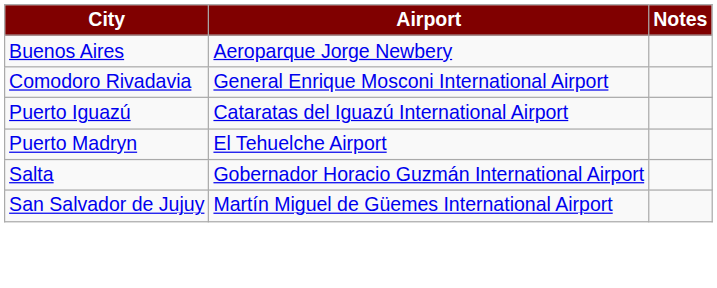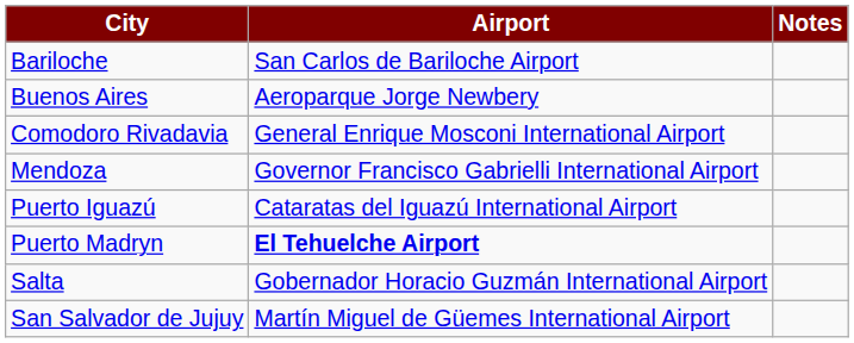 <table class="wikitable sortable">
 <tr>
 <th style="background:#800000;color: white;">City</th>
 <th style="background:#800000;color: white;">Airport</th>
 <th style="background:#800000;color: white;">Notes</th>
+</tr>
+<tr>
+<td><a href='#'>Bariloche</a></td>
+<td><a href='#'>San Carlos de Bariloche Airport</a></td>
+<td align=center></td>
 </tr>
 <tr>
 <td><a href='#'>Buenos Aires</a></td>
 <td><a href='#'>Aeroparque Jorge Newbery</a></td>
 <td></td>
 </tr>
 <tr>
 <td><a href='#'>Comodoro Rivadavia</a></td>
 <td><a href='#'>General Enrique Mosconi International Airport</a></td>
 <td align=center></td>
 </tr>
 <tr>
+<td><a href='#'>Mendoza</a></td>
+<td><a href='#'>Governor Francisco Gabrielli International Airport</a></td>
+<td align=center></td>
+</tr>
+<tr>
 <td><a href='#'>Puerto Iguazú</a></td>
 <td><a href='#'>Cataratas del Iguazú International Airport</a></td>
 <td align=center></td>
 </tr>
 <tr>
 <td><a href='#'>Puerto Madryn</a></td>
-<td><a href='#'>El Tehuelche Airport</a></td>
+<td><strong><a href='#'>El Tehuelche Airport</a></strong></td>
 <td align=center></td>
 </tr>
 <tr>
 <td><a href='#'>Salta</a></td>
 <td><a href='#'>Gobernador Horacio Guzmán International Airport</a></td>
 <td></td>
 </tr>
 <tr>
 <td><a href='#'>San Salvador de Jujuy</a></td>
 <td><a href='#'>Martín Miguel de Güemes International Airport</a></td>
 <td align=center></td>
 </tr>
 </table>
